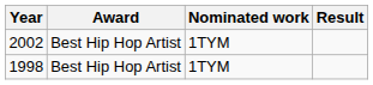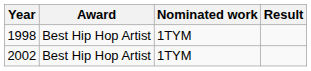 <table class="wikitable">
 <tr>
 <th>Year</th>
 <th>Award</th>
 <th>Nominated work</th>
 <th>Result</th>
 </tr>
 <tr>
+<td>1998</td>
+<td>Best Hip Hop Artist</td>
+<td>1TYM</td>
+<td></td>
+</tr>
+<tr>
 <td>2002</td>
 <td>Best Hip Hop Artist</td>
 <td>1TYM</td>
 <td></td>
 </tr>
-<tr>
-<td>1998</td>
-<td>Best Hip Hop Artist</td>
-<td>1TYM</td>
-<td></td>
-</tr>
 </table>
